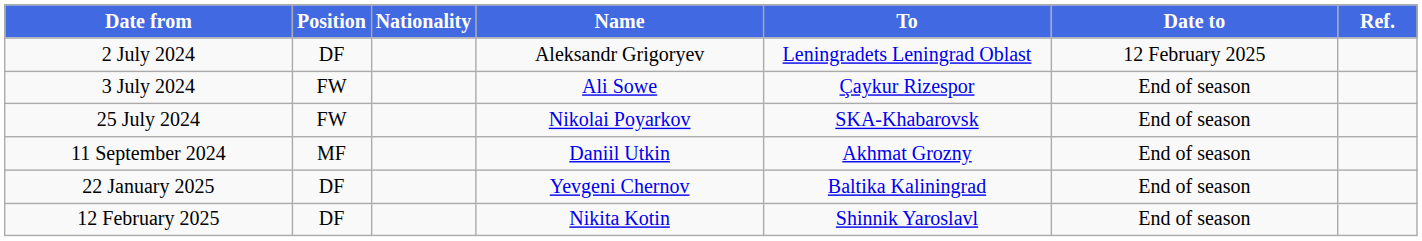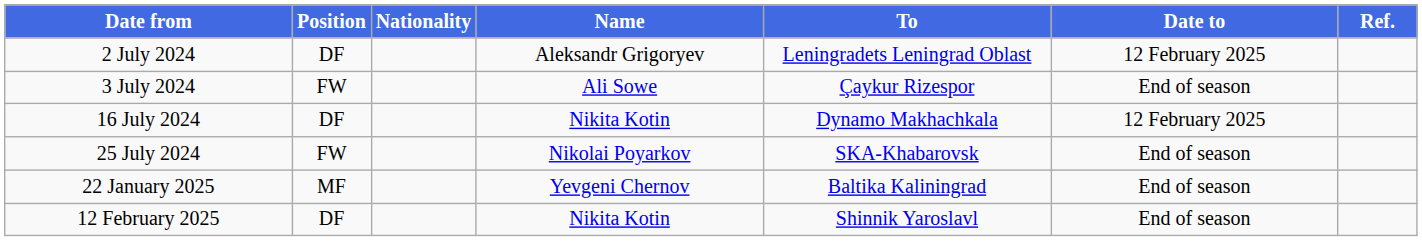 <table class="wikitable" style="text-align:center; font-size:90%; ">
 <tr>
 <th style="background:#4169E1; color:white; width:200px;">Date from</th>
 <th style="background:#4169E1; color:white; width:50px;">Position</th>
 <th style="background:#4169E1; color:white; width:50px;">Nationality</th>
 <th style="background:#4169E1; color:white; width:200px;">Name</th>
 <th style="background:#4169E1; color:white; width:200px;">To</th>
 <th style="background:#4169E1; color:white; width:200px;">Date to</th>
 <th style="background:#4169E1; color:white; width:50px;">Ref.</th>
 </tr>
 <tr>
 <td>2 July 2024</td>
 <td>DF</td>
 <td></td>
 <td>Aleksandr Grigoryev</td>
 <td><a href='#'>Leningradets Leningrad Oblast</a></td>
 <td>12 February 2025</td>
 <td></td>
 </tr>
 <tr>
 <td>3 July 2024</td>
 <td>FW</td>
 <td></td>
 <td><a href='#'>Ali Sowe</a></td>
 <td><a href='#'>Çaykur Rizespor</a></td>
 <td>End of season</td>
 <td></td>
 </tr>
 <tr>
+<td>16 July 2024</td>
+<td>DF</td>
+<td></td>
+<td><a href='#'>Nikita Kotin</a></td>
+<td><a href='#'>Dynamo Makhachkala</a></td>
+<td>12 February 2025</td>
+<td></td>
+</tr>
+<tr>
 <td>25 July 2024</td>
 <td>FW</td>
 <td></td>
 <td><a href='#'>Nikolai Poyarkov</a></td>
 <td><a href='#'>SKA-Khabarovsk</a></td>
 <td>End of season</td>
 <td></td>
 </tr>
 <tr>
-<td>11 September 2024</td>
+<td>22 January 2025</td>
 <td>MF</td>
-<td></td>
-<td><a href='#'>Daniil Utkin</a></td>
-<td><a href='#'>Akhmat Grozny</a></td>
-<td>End of season</td>
-<td></td>
-</tr>
-<tr>
-<td>22 January 2025</td>
-<td>DF</td>
 <td></td>
 <td><a href='#'>Yevgeni Chernov</a></td>
 <td><a href='#'>Baltika Kaliningrad</a></td>
 <td>End of season</td>
 <td></td>
 </tr>
 <tr>
 <td>12 February 2025</td>
 <td>DF</td>
 <td></td>
 <td><a href='#'>Nikita Kotin</a></td>
 <td><a href='#'>Shinnik Yaroslavl</a></td>
 <td>End of season</td>
 <td></td>
 </tr>
 </table>
